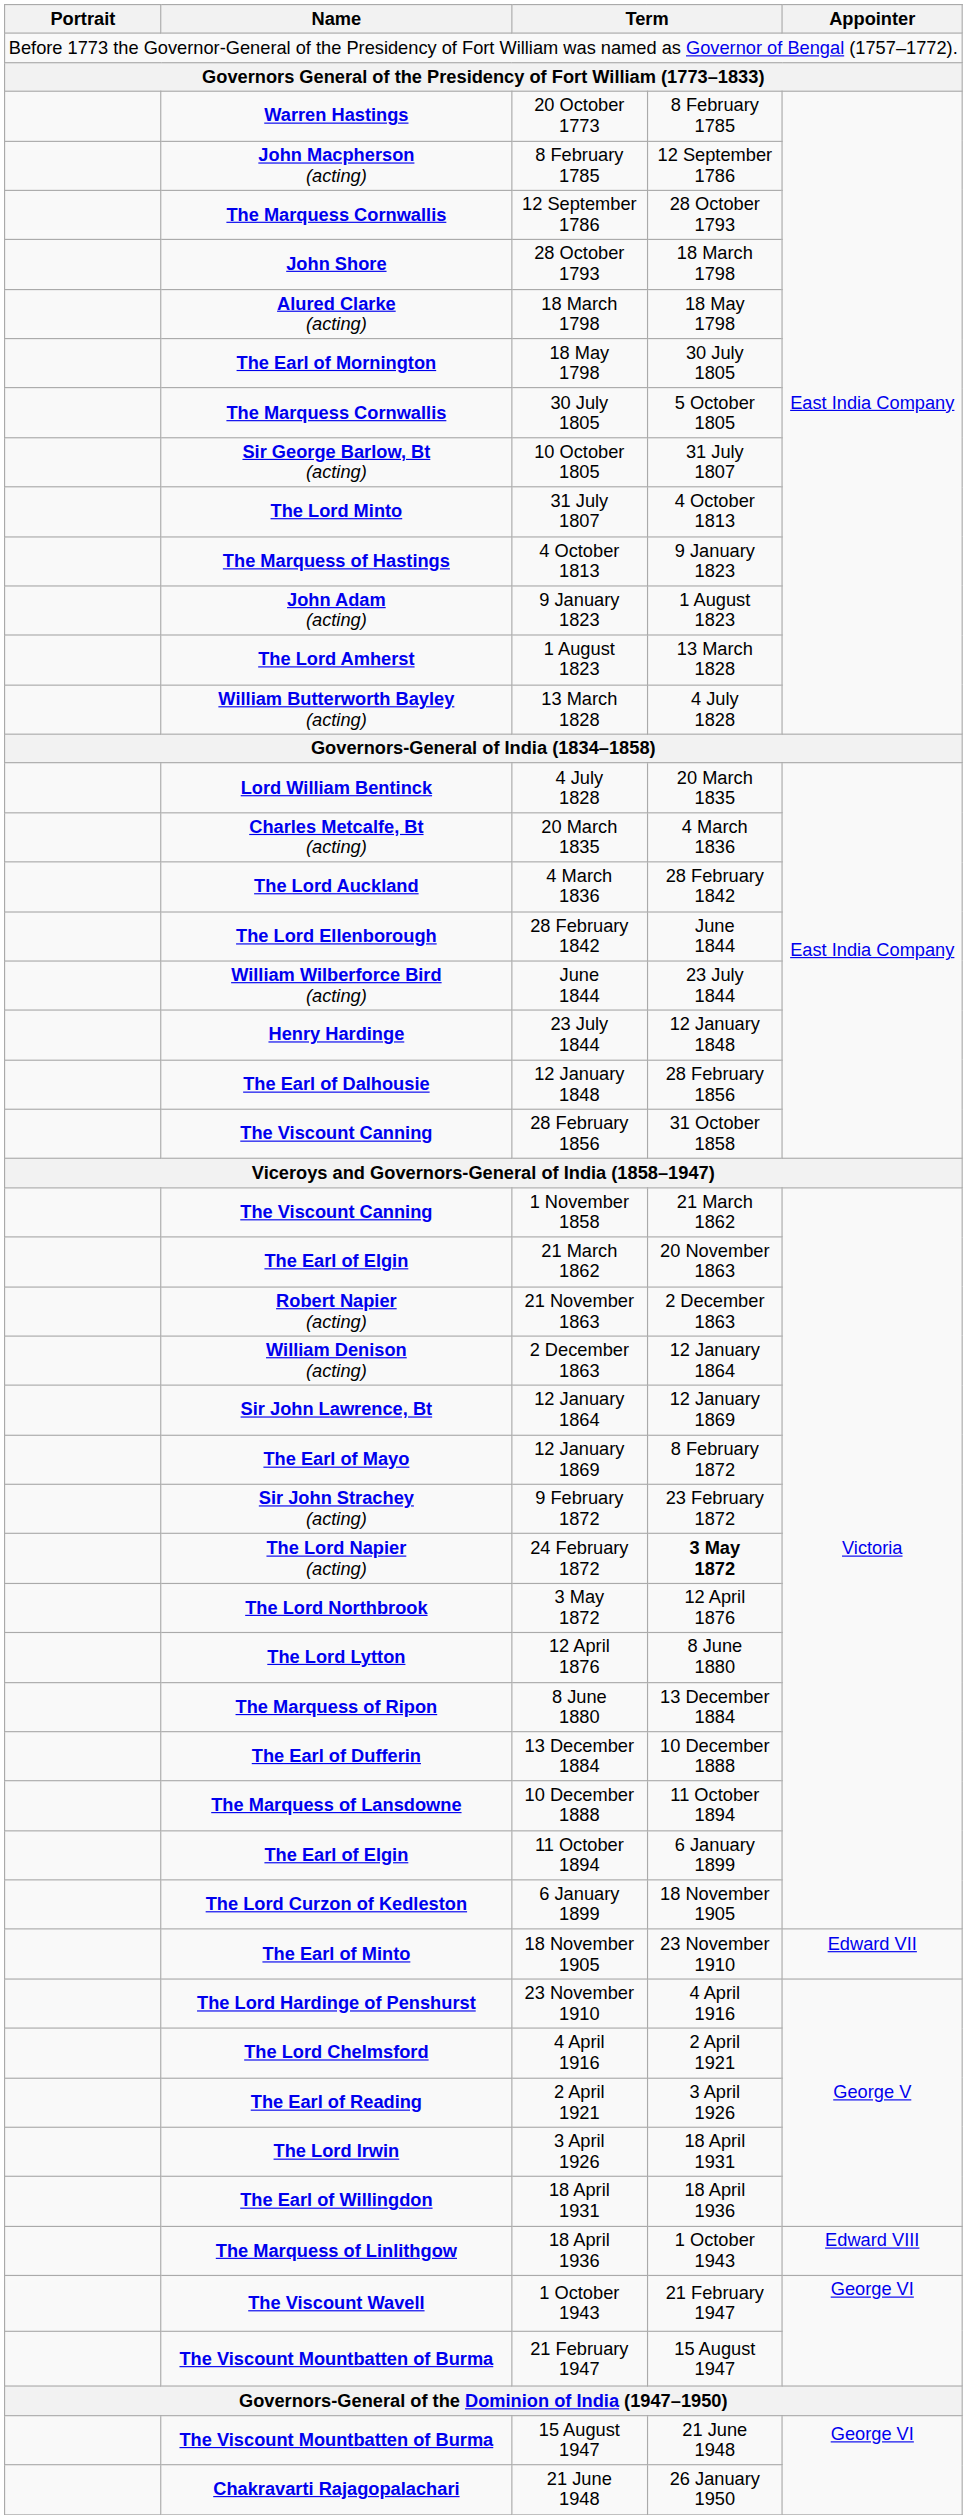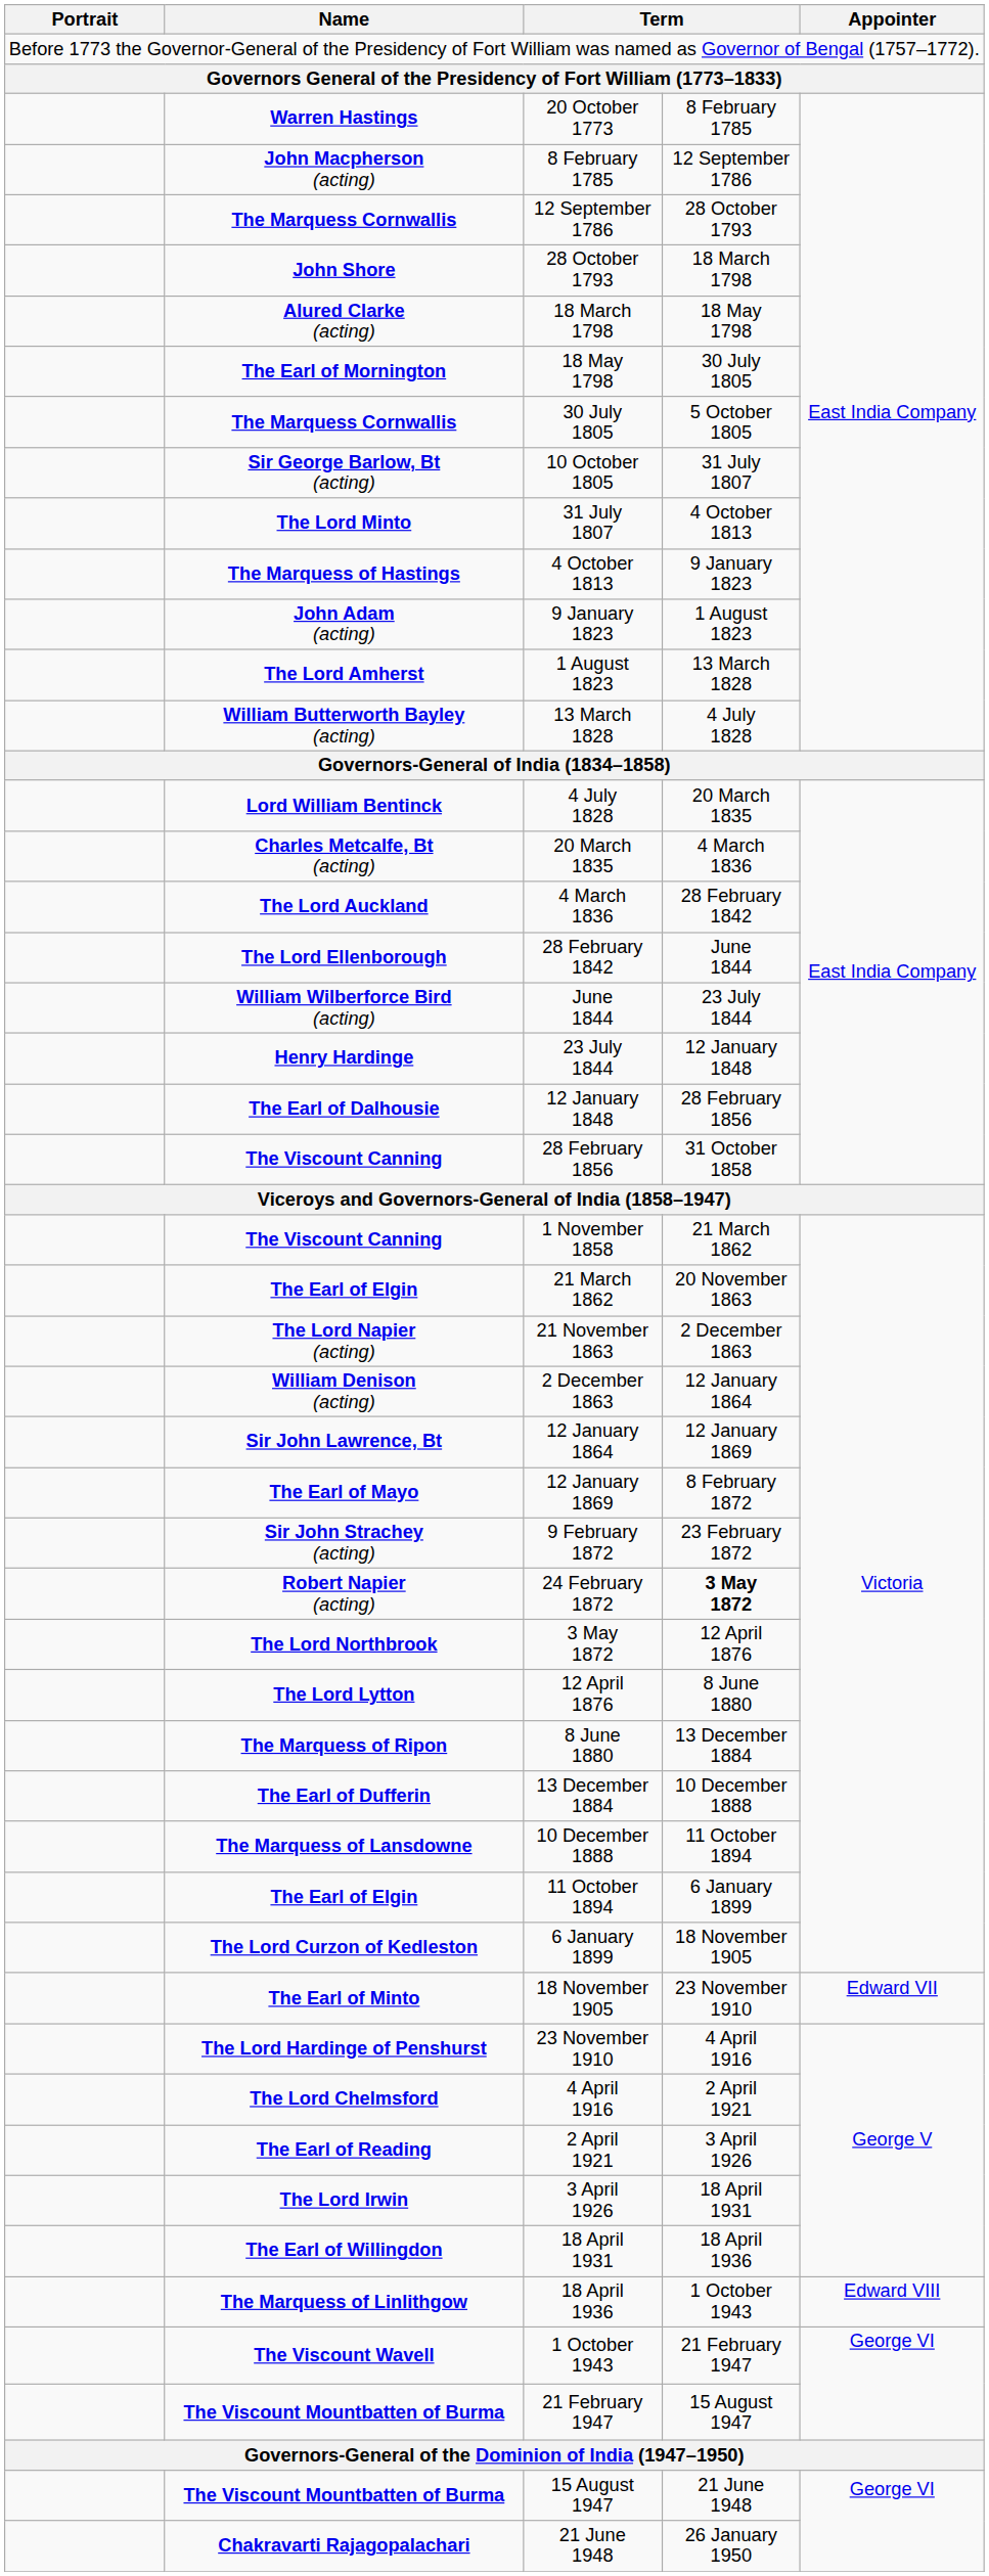 <table class="wikitable" style="text-align:center;">
 <tr>
 <th width="130px">Portrait</th>
 <th width="300px">Name</th>
 <th width="200px" colspan="2">Term</th>
 <th width="150px">Appointer</th>
 </tr>
 <tr>
 <td colspan="5">Before 1773 the Governor-General of the Presidency of Fort William was named as <a href='#'>Governor of Bengal</a> (1757–1772).</td>
 </tr>
 <tr>
 <th colspan="5"><strong>Governors General of the Presidency of Fort William (1773–1833)</strong></th>
 </tr>
 <tr>
 <td></td>
 <td><strong><a href='#'>Warren Hastings</a></strong></td>
 <td>20 October<br>1773</td>
 <td>8 February<br>1785</td>
 <td rowspan=13><a href='#'>East India Company</a><br><br></td>
 </tr>
 <tr align=center>
 <td></td>
 <td><strong><a href='#'>John Macpherson</a></strong><br> <em>(acting)</em></td>
 <td>8 February<br>1785</td>
 <td>12 September<br>1786</td>
 </tr>
 <tr align=center>
 <td></td>
 <td><strong><a href='#'>The Marquess Cornwallis</a></strong></td>
 <td>12 September<br>1786</td>
 <td>28 October<br>1793</td>
 </tr>
 <tr align=center>
 <td></td>
 <td><strong><a href='#'>John Shore</a></strong></td>
 <td>28 October<br>1793</td>
 <td>18 March<br>1798</td>
 </tr>
 <tr align=center>
 <td></td>
 <td><strong><a href='#'>Alured Clarke</a></strong><br> <em>(acting)</em></td>
 <td>18 March<br>1798</td>
 <td>18 May<br>1798</td>
 </tr>
 <tr align=center>
 <td></td>
 <td><strong><a href='#'>The Earl of Mornington</a></strong></td>
 <td>18 May<br>1798</td>
 <td>30 July<br>1805</td>
 </tr>
 <tr align=center>
 <td></td>
 <td><strong><a href='#'>The Marquess Cornwallis</a></strong></td>
 <td>30 July<br>1805</td>
 <td>5 October<br>1805</td>
 </tr>
 <tr align=center>
 <td></td>
 <td><strong><a href='#'>Sir George Barlow, Bt</a></strong><br> <em>(acting)</em></td>
 <td>10 October<br>1805</td>
 <td>31 July<br>1807</td>
 </tr>
 <tr align=center>
 <td></td>
 <td><strong><a href='#'>The Lord Minto</a></strong></td>
 <td>31 July<br>1807</td>
 <td>4 October<br>1813</td>
 </tr>
 <tr align=center>
 <td></td>
 <td><strong><a href='#'>The Marquess of Hastings</a></strong></td>
 <td>4 October<br>1813</td>
 <td>9 January<br>1823</td>
 </tr>
 <tr align=center>
 <td></td>
 <td><strong><a href='#'>John Adam</a></strong><br> <em>(acting)</em></td>
 <td>9 January<br>1823</td>
 <td>1 August<br>1823</td>
 </tr>
 <tr align=center>
 <td></td>
 <td><strong><a href='#'>The Lord Amherst</a></strong></td>
 <td>1 August<br>1823</td>
 <td>13 March<br>1828</td>
 </tr>
 <tr align=center>
 <td></td>
 <td><strong><a href='#'>William Butterworth Bayley</a></strong> <br> <em>(acting)</em></td>
 <td>13 March<br>1828</td>
 <td>4 July<br>1828</td>
 </tr>
 <tr align=center>
 <th colspan="5">Governors-General of India (1834–1858)</th>
 </tr>
 <tr align=center>
 <td></td>
 <td><strong><a href='#'>Lord William Bentinck</a></strong></td>
 <td>4 July<br>1828</td>
 <td>20 March<br>1835</td>
 <td rowspan="8"><a href='#'>East India Company</a><br><br></td>
 </tr>
 <tr align=center>
 <td></td>
 <td><strong><a href='#'>Charles Metcalfe, Bt</a></strong><br> <em>(acting)</em></td>
 <td>20 March<br>1835</td>
 <td>4 March<br>1836</td>
 </tr>
 <tr align=center>
 <td></td>
 <td><strong><a href='#'>The Lord Auckland</a></strong></td>
 <td>4 March<br>1836</td>
 <td>28 February<br>1842</td>
 </tr>
 <tr align=center>
 <td></td>
 <td><strong><a href='#'>The Lord Ellenborough</a></strong></td>
 <td>28 February<br>1842</td>
 <td>June<br>1844</td>
 </tr>
 <tr align=center>
 <td></td>
 <td><strong><a href='#'>William Wilberforce Bird</a></strong><br> <em>(acting)</em></td>
 <td>June<br>1844</td>
 <td>23 July<br>1844</td>
 </tr>
 <tr align=center>
 <td></td>
 <td><strong><a href='#'>Henry Hardinge</a></strong></td>
 <td>23 July<br>1844</td>
 <td>12 January<br>1848</td>
 </tr>
 <tr align=center>
 <td></td>
 <td><strong><a href='#'>The Earl of Dalhousie</a></strong></td>
 <td>12 January<br>1848</td>
 <td>28 February<br>1856</td>
 </tr>
 <tr align=center>
 <td></td>
 <td><strong><a href='#'>The Viscount Canning</a></strong></td>
 <td>28 February<br>1856</td>
 <td>31 October<br>1858</td>
 </tr>
 <tr align=center>
 <th colspan="5">Viceroys and Governors-General of India (1858–1947)</th>
 </tr>
 <tr align=center>
 <td></td>
 <td><strong><a href='#'>The Viscount Canning</a></strong></td>
 <td>1 November<br>1858</td>
 <td>21 March<br>1862</td>
 <td rowspan=15><a href='#'>Victoria</a><br><br></td>
 </tr>
 <tr align=center>
 <td></td>
 <td><strong><a href='#'>The Earl of Elgin</a></strong></td>
 <td>21 March<br>1862</td>
 <td>20 November<br>1863</td>
 </tr>
 <tr align=center>
 <td></td>
-<td><strong><a href='#'>Robert Napier</a></strong><br> <em>(acting)</em></td>
+<td><strong><a href='#'>The Lord Napier</a></strong><br> <em>(acting)</em></td>
 <td>21 November<br>1863</td>
 <td>2 December<br>1863</td>
 </tr>
 <tr align=center>
 <td></td>
 <td><strong><a href='#'>William Denison</a></strong><br> <em>(acting)</em></td>
 <td>2 December<br>1863</td>
 <td>12 January<br>1864</td>
 </tr>
 <tr align=center>
 <td></td>
 <td><strong><a href='#'>Sir John Lawrence, Bt</a></strong></td>
 <td>12 January<br>1864</td>
 <td>12 January<br>1869</td>
 </tr>
 <tr align=center>
 <td></td>
 <td><strong><a href='#'>The Earl of Mayo</a></strong></td>
 <td>12 January<br>1869</td>
 <td>8 February<br>1872</td>
 </tr>
 <tr align=center>
 <td></td>
 <td><strong><a href='#'>Sir John Strachey</a></strong><br> <em>(acting)</em></td>
 <td>9 February<br>1872</td>
 <td>23 February<br>1872</td>
 </tr>
 <tr align=center>
 <td></td>
-<td><strong><a href='#'>The Lord Napier</a></strong><br> <em>(acting)</em></td>
+<td><strong><a href='#'>Robert Napier</a></strong><br> <em>(acting)</em></td>
 <td>24 February<br>1872</td>
 <td><strong>3 May<br>1872</strong></td>
 </tr>
 <tr align=center>
 <td></td>
 <td><strong><a href='#'>The Lord Northbrook</a></strong></td>
 <td>3 May<br>1872</td>
 <td>12 April<br>1876</td>
 </tr>
 <tr align=center>
 <td></td>
 <td><strong><a href='#'>The Lord Lytton</a></strong></td>
 <td>12 April<br>1876</td>
 <td>8 June<br>1880</td>
 </tr>
 <tr align=center>
 <td></td>
 <td><strong><a href='#'>The Marquess of Ripon</a></strong></td>
 <td>8 June<br>1880</td>
 <td>13 December<br>1884</td>
 </tr>
 <tr align=center>
 <td></td>
 <td><strong><a href='#'>The Earl of Dufferin</a></strong></td>
 <td>13 December<br>1884</td>
 <td>10 December<br>1888</td>
 </tr>
 <tr align=center>
 <td></td>
 <td><strong><a href='#'>The Marquess of Lansdowne</a></strong></td>
 <td>10 December<br>1888</td>
 <td>11 October<br>1894</td>
 </tr>
 <tr align=center>
 <td></td>
 <td><strong><a href='#'>The Earl of Elgin</a></strong></td>
 <td>11 October<br>1894</td>
 <td>6 January<br>1899</td>
 </tr>
 <tr align=center>
 <td></td>
 <td><strong><a href='#'>The Lord Curzon of Kedleston</a></strong></td>
 <td>6 January<br>1899</td>
 <td>18 November<br>1905</td>
 </tr>
 <tr align=center>
 <td></td>
 <td><strong><a href='#'>The Earl of Minto</a></strong></td>
 <td>18 November<br>1905</td>
 <td>23 November<br>1910</td>
 <td><a href='#'>Edward VII</a><br><br></td>
 </tr>
 <tr align=center>
 <td></td>
 <td><strong><a href='#'>The Lord Hardinge of Penshurst</a></strong></td>
 <td>23 November<br>1910</td>
 <td>4 April<br>1916</td>
 <td rowspan=5><a href='#'>George V</a><br><br></td>
 </tr>
 <tr align=center>
 <td></td>
 <td><strong><a href='#'>The Lord Chelmsford</a></strong></td>
 <td>4 April<br>1916</td>
 <td>2 April<br>1921</td>
 </tr>
 <tr align=center>
 <td></td>
 <td><strong><a href='#'>The Earl of Reading</a></strong></td>
 <td>2 April<br>1921</td>
 <td>3 April<br>1926</td>
 </tr>
 <tr align=center>
 <td></td>
 <td><strong><a href='#'>The Lord Irwin</a></strong></td>
 <td>3 April<br>1926</td>
 <td>18 April<br>1931</td>
 </tr>
 <tr align=center>
 <td></td>
 <td><strong><a href='#'>The Earl of Willingdon</a></strong></td>
 <td>18 April<br>1931</td>
 <td>18 April<br>1936</td>
 </tr>
 <tr align=center>
 <td></td>
 <td><strong><a href='#'>The Marquess of Linlithgow</a></strong></td>
 <td>18 April<br>1936</td>
 <td>1 October<br>1943</td>
 <td><a href='#'>Edward VIII</a><br><br></td>
 </tr>
 <tr align=center>
 <td></td>
 <td><strong><a href='#'>The Viscount Wavell</a></strong></td>
 <td>1 October<br>1943</td>
 <td>21 February<br>1947</td>
 <td rowspan=2><a href='#'>George VI</a><br><br><br><br><br></td>
 </tr>
 <tr align=center>
 <td></td>
 <td><strong><a href='#'>The Viscount Mountbatten of Burma</a></strong></td>
 <td>21 February<br>1947</td>
 <td>15 August<br>1947</td>
 </tr>
 <tr align=center->
 <th colspan="5">Governors-General of the <strong><a href='#'>Dominion of India</a></strong> (1947–1950)</th>
 </tr>
 <tr align=center->
 <td></td>
 <td><strong><a href='#'>The Viscount Mountbatten of Burma</a></strong></td>
 <td>15 August<br>1947</td>
 <td>21 June<br>1948</td>
 <td rowspan="2"><a href='#'>George VI</a><br><br><br><br></td>
 </tr>
 <tr align="center">
 <td></td>
 <td><strong><a href='#'>Chakravarti Rajagopalachari</a></strong></td>
 <td>21 June<br>1948</td>
 <td>26 January<br>1950</td>
 </tr>
 </table>
